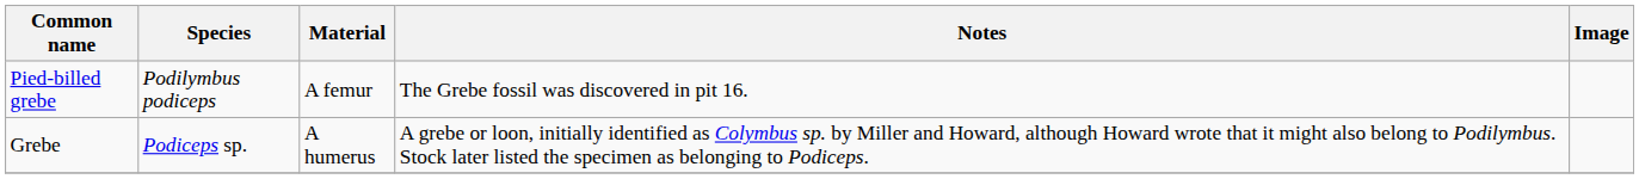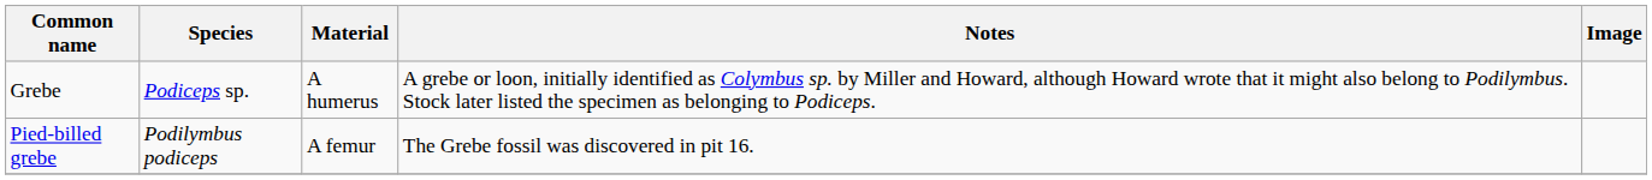 <table class="wikitable" align="center" width="100%">
 <tr>
 <th>Common name</th>
 <th>Species</th>
 <th>Material</th>
 <th>Notes</th>
 <th>Image</th>
 </tr>
 <tr>
+<td>Grebe</td>
+<td><em><a href='#'>Podiceps</a></em> sp.</td>
+<td>A humerus</td>
+<td>A grebe or loon, initially identified as <em><a href='#'>Colymbus</a> sp.</em> by Miller and Howard, although Howard wrote that it might also belong to <em>Podilymbus</em>. Stock later listed the specimen as belonging to <em>Podiceps</em>.</td>
+<td></td>
+</tr>
+<tr>
 <td><a href='#'>Pied-billed grebe</a></td>
 <td><em>Podilymbus podiceps</em></td>
 <td>A femur</td>
 <td>The Grebe fossil was discovered in pit 16.</td>
 <td></td>
 </tr>
 <tr>
-<td>Grebe</td>
-<td><em><a href='#'>Podiceps</a></em> sp.</td>
-<td>A humerus</td>
-<td>A grebe or loon, initially identified as <em><a href='#'>Colymbus</a> sp.</em> by Miller and Howard, although Howard wrote that it might also belong to <em>Podilymbus</em>. Stock later listed the specimen as belonging to <em>Podiceps</em>.</td>
-<td></td>
-</tr>
-<tr>
 </tr>
 </table>
